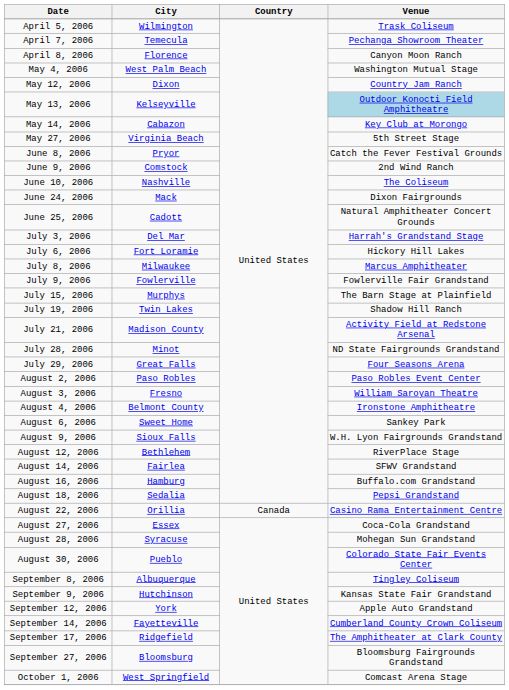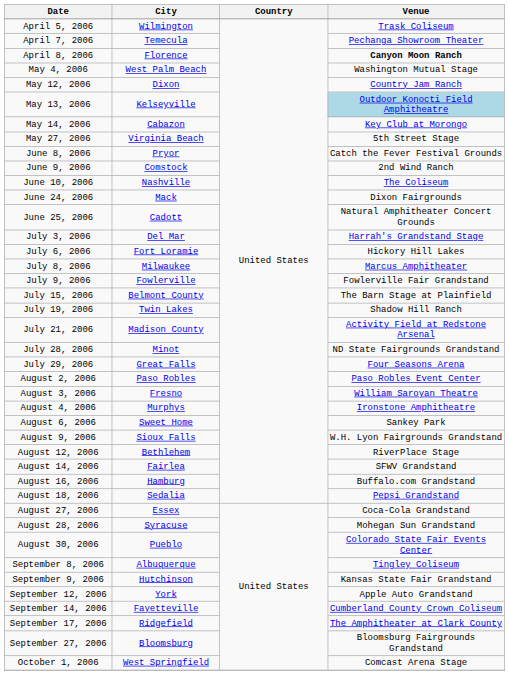 <table class="wikitable" style="text-align:center">
 <tr>
 <th width="150">Date</th>
 <th width="150">City</th>
 <th width="150">Country</th>
 <th width="250">Venue</th>
 </tr>
 <tr bgcolor="#DDDDDD">
 </tr>
 <tr>
 <td>April 5, 2006</td>
 <td><a href='#'>Wilmington</a></td>
 <td rowspan="31">United States</td>
 <td><a href='#'>Trask Coliseum</a></td>
 </tr>
 <tr>
 <td>April 7, 2006</td>
 <td><a href='#'>Temecula</a></td>
 <td><a href='#'>Pechanga Showroom Theater</a></td>
 </tr>
 <tr>
 <td>April 8, 2006</td>
 <td><a href='#'>Florence</a></td>
-<td>Canyon Moon Ranch</td>
+<td><strong>Canyon Moon Ranch</strong></td>
 </tr>
 <tr>
 <td>May 4, 2006</td>
 <td><a href='#'>West Palm Beach</a></td>
 <td>Washington Mutual Stage</td>
 </tr>
 <tr>
 <td>May 12, 2006</td>
 <td><a href='#'>Dixon</a></td>
 <td><a href='#'>Country Jam Ranch</a></td>
 </tr>
 <tr>
 <td>May 13, 2006</td>
 <td><a href='#'>Kelseyville</a></td>
 <td style="background: lightblue;"><a href='#'>Outdoor Konocti Field Amphitheatre</a></td>
 </tr>
 <tr>
 <td>May 14, 2006</td>
 <td><a href='#'>Cabazon</a></td>
 <td><a href='#'>Key Club at Morongo</a></td>
 </tr>
 <tr>
 <td>May 27, 2006</td>
 <td><a href='#'>Virginia Beach</a></td>
 <td>5th Street Stage</td>
 </tr>
 <tr>
 <td>June 8, 2006</td>
 <td><a href='#'>Pryor</a></td>
 <td>Catch the Fever Festival Grounds</td>
 </tr>
 <tr>
 <td>June 9, 2006</td>
 <td><a href='#'>Comstock</a></td>
 <td>2nd Wind Ranch</td>
 </tr>
 <tr>
 <td>June 10, 2006</td>
 <td><a href='#'>Nashville</a></td>
 <td><a href='#'>The Coliseum</a></td>
 </tr>
 <tr>
 <td>June 24, 2006</td>
 <td><a href='#'>Mack</a></td>
 <td>Dixon Fairgrounds</td>
 </tr>
 <tr>
 <td>June 25, 2006</td>
 <td><a href='#'>Cadott</a></td>
 <td>Natural Amphitheater Concert Grounds</td>
 </tr>
 <tr>
 <td>July 3, 2006</td>
 <td><a href='#'>Del Mar</a></td>
 <td><a href='#'>Harrah's Grandstand Stage</a></td>
 </tr>
 <tr>
 <td>July 6, 2006</td>
 <td><a href='#'>Fort Loramie</a></td>
 <td>Hickory Hill Lakes</td>
 </tr>
 <tr>
 <td>July 8, 2006</td>
 <td><a href='#'>Milwaukee</a></td>
 <td><a href='#'>Marcus Amphitheater</a></td>
 </tr>
 <tr>
 <td>July 9, 2006</td>
 <td><a href='#'>Fowlerville</a></td>
 <td>Fowlerville Fair Grandstand</td>
 </tr>
 <tr>
 <td>July 15, 2006</td>
-<td><a href='#'>Murphys</a></td>
+<td><a href='#'>Belmont County</a></td>
 <td>The Barn Stage at Plainfield</td>
 </tr>
 <tr>
 <td>July 19, 2006</td>
 <td><a href='#'>Twin Lakes</a></td>
 <td>Shadow Hill Ranch</td>
 </tr>
 <tr>
 <td>July 21, 2006</td>
 <td><a href='#'>Madison County</a></td>
 <td><a href='#'>Activity Field at Redstone Arsenal</a></td>
 </tr>
 <tr>
 <td>July 28, 2006</td>
 <td><a href='#'>Minot</a></td>
 <td>ND State Fairgrounds Grandstand</td>
 </tr>
 <tr>
 <td>July 29, 2006</td>
 <td><a href='#'>Great Falls</a></td>
 <td><a href='#'>Four Seasons Arena</a></td>
 </tr>
 <tr>
 <td>August 2, 2006</td>
 <td><a href='#'>Paso Robles</a></td>
 <td><a href='#'>Paso Robles Event Center</a></td>
 </tr>
 <tr>
 <td>August 3, 2006</td>
 <td><a href='#'>Fresno</a></td>
 <td><a href='#'>William Saroyan Theatre</a></td>
 </tr>
 <tr>
 <td>August 4, 2006</td>
-<td><a href='#'>Belmont County</a></td>
+<td><a href='#'>Murphys</a></td>
 <td><a href='#'>Ironstone Amphitheatre</a></td>
 </tr>
 <tr>
 <td>August 6, 2006</td>
 <td><a href='#'>Sweet Home</a></td>
 <td>Sankey Park</td>
 </tr>
 <tr>
 <td>August 9, 2006</td>
 <td><a href='#'>Sioux Falls</a></td>
 <td>W.H. Lyon Fairgrounds Grandstand</td>
 </tr>
 <tr>
 <td>August 12, 2006</td>
 <td><a href='#'>Bethlehem</a></td>
 <td>RiverPlace Stage</td>
 </tr>
 <tr>
 <td>August 14, 2006</td>
 <td><a href='#'>Fairlea</a></td>
 <td>SFWV Grandstand</td>
 </tr>
 <tr>
 <td>August 16, 2006</td>
 <td><a href='#'>Hamburg</a></td>
 <td>Buffalo.com Grandstand</td>
 </tr>
 <tr>
 <td>August 18, 2006</td>
 <td><a href='#'>Sedalia</a></td>
 <td><a href='#'>Pepsi Grandstand</a></td>
-</tr>
-<tr>
-<td>August 22, 2006</td>
-<td><a href='#'>Orillia</a></td>
-<td>Canada</td>
-<td><a href='#'>Casino Rama Entertainment Centre</a></td>
 </tr>
 <tr>
 <td>August 27, 2006</td>
 <td><a href='#'>Essex</a></td>
 <td rowspan="10">United States</td>
 <td>Coca-Cola Grandstand</td>
 </tr>
 <tr>
 <td>August 28, 2006</td>
 <td><a href='#'>Syracuse</a></td>
 <td>Mohegan Sun Grandstand</td>
 </tr>
 <tr>
 <td>August 30, 2006</td>
 <td><a href='#'>Pueblo</a></td>
 <td><a href='#'>Colorado State Fair Events Center</a></td>
 </tr>
 <tr>
 <td>September 8, 2006</td>
 <td><a href='#'>Albuquerque</a></td>
 <td><a href='#'>Tingley Coliseum</a></td>
 </tr>
 <tr>
 <td>September 9, 2006</td>
 <td><a href='#'>Hutchinson</a></td>
 <td>Kansas State Fair Grandstand</td>
 </tr>
 <tr>
 <td>September 12, 2006</td>
 <td><a href='#'>York</a></td>
 <td>Apple Auto Grandstand</td>
 </tr>
 <tr>
 <td>September 14, 2006</td>
 <td><a href='#'>Fayetteville</a></td>
 <td><a href='#'>Cumberland County Crown Coliseum</a></td>
 </tr>
 <tr>
 <td>September 17, 2006</td>
 <td><a href='#'>Ridgefield</a></td>
 <td><a href='#'>The Amphitheater at Clark County</a></td>
 </tr>
 <tr>
 <td>September 27, 2006</td>
 <td><a href='#'>Bloomsburg</a></td>
 <td>Bloomsburg Fairgrounds Grandstand</td>
 </tr>
 <tr>
 <td>October 1, 2006</td>
 <td><a href='#'>West Springfield</a></td>
 <td>Comcast Arena Stage</td>
 </tr>
 <tr>
 </tr>
 </table>
